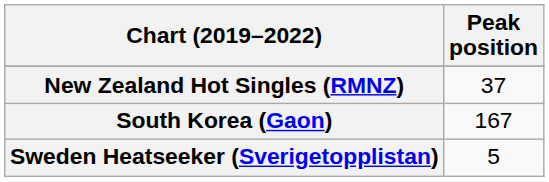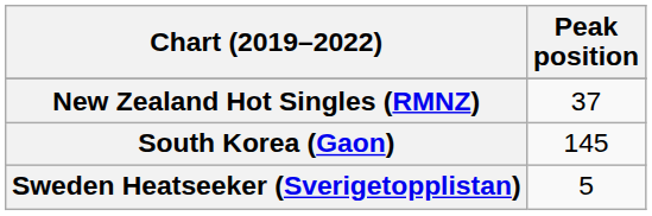 <table class="wikitable sortable plainrowheaders" style="text-align:center">
 <tr>
 <th>Chart (2019–2022)</th>
 <th>Peak<br>position</th>
 </tr>
 <tr>
 </tr>
 <tr>
 </tr>
 <tr>
 <th scope="row">New Zealand Hot Singles (<a href='#'>RMNZ</a>)</th>
 <td>37</td>
 </tr>
 <tr>
 <th scope="row">South Korea (<a href='#'>Gaon</a>)</th>
-<td>167</td>
+<td>145</td>
 </tr>
 <tr>
 <th scope="row">Sweden Heatseeker (<a href='#'>Sverigetopplistan</a>)</th>
 <td>5</td>
 </tr>
 </table>
